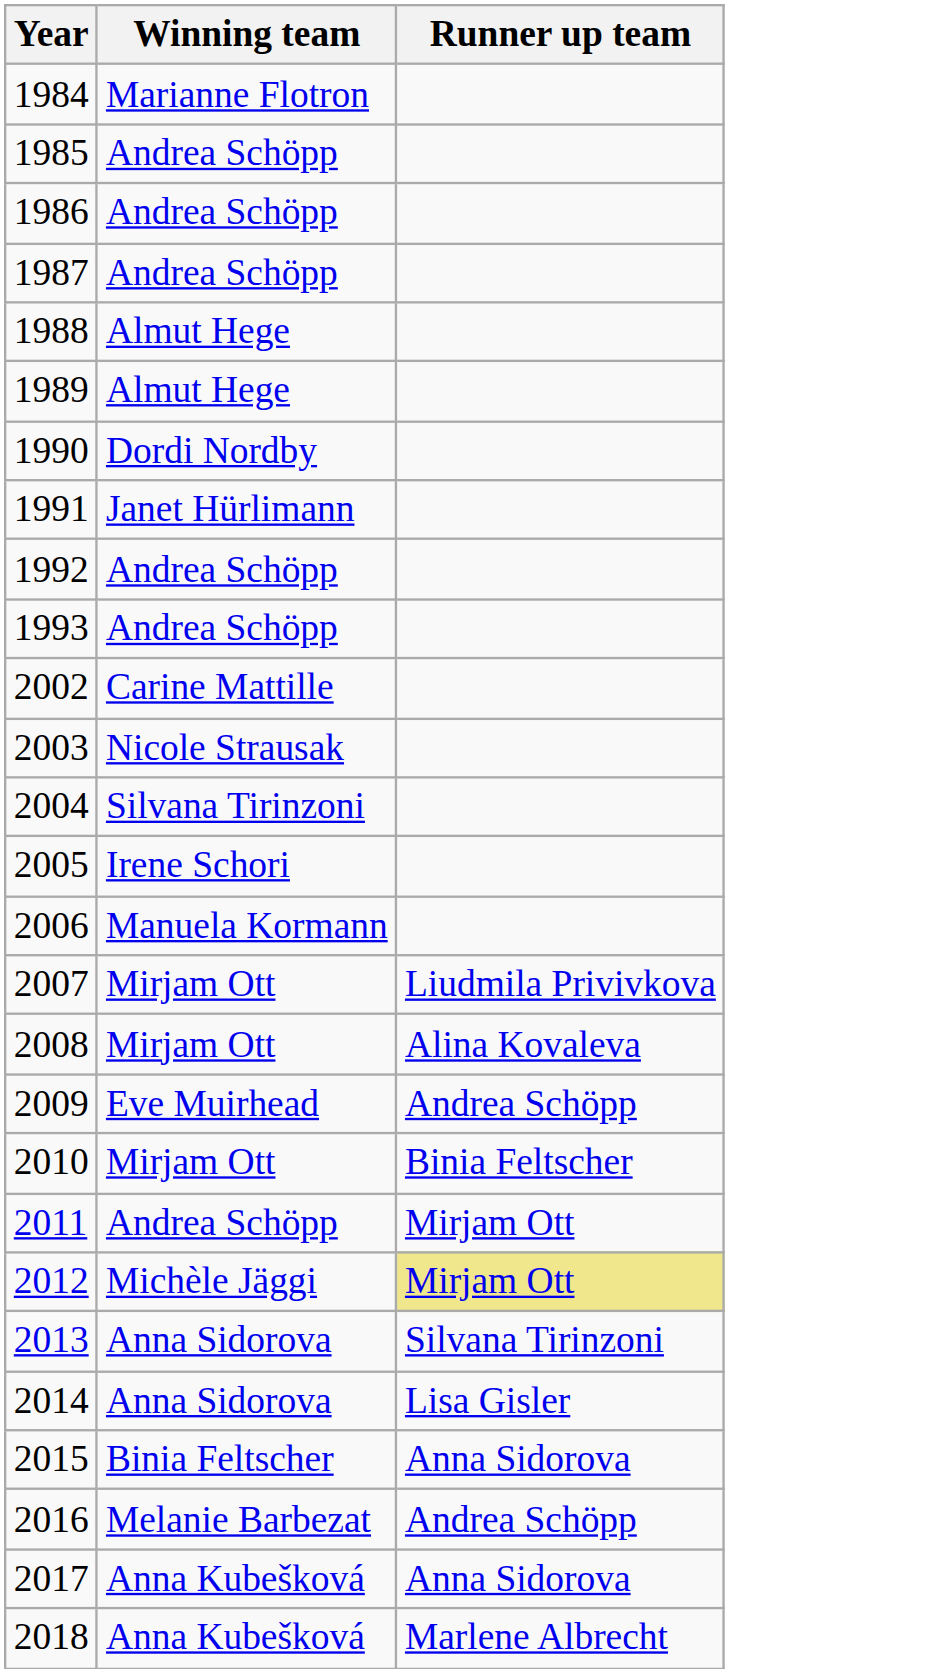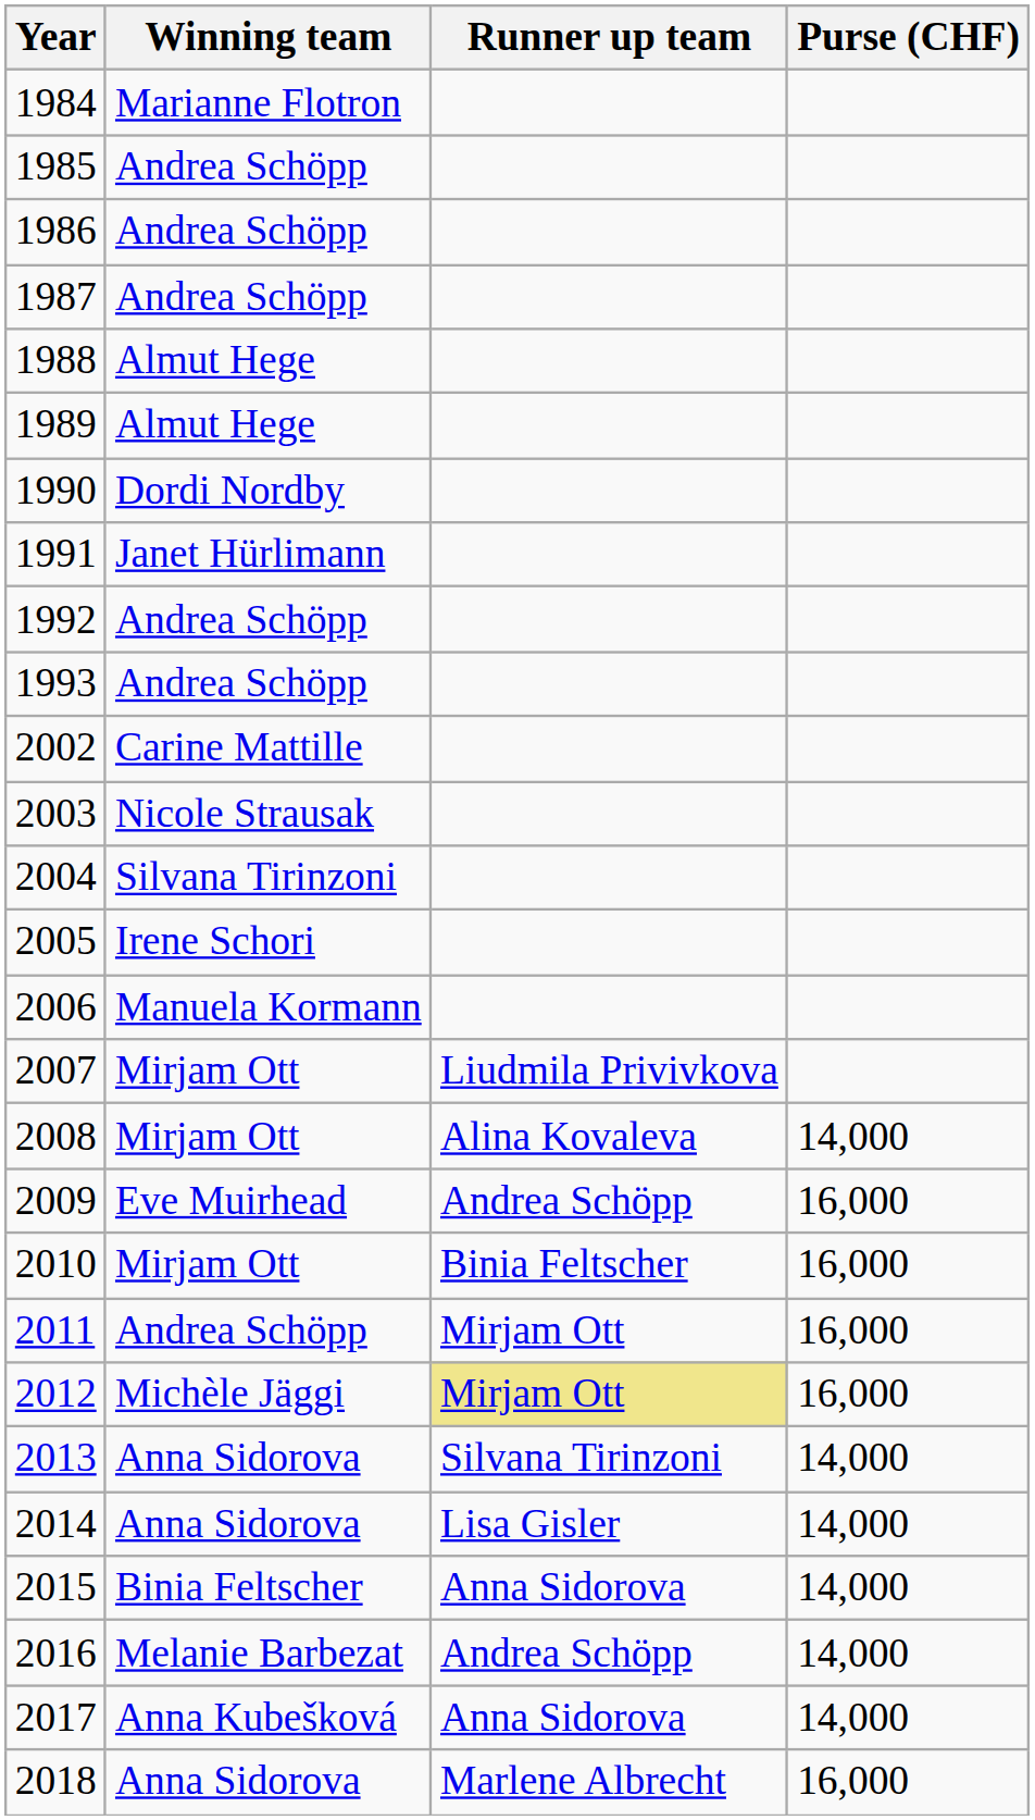 <table class="wikitable">
 <tr>
 <th>Year</th>
 <th>Winning team</th>
 <th>Runner up team</th>
+<th>Purse (CHF)</th>
 </tr>
 <tr>
 <td>1984</td>
 <td> <a href='#'>Marianne Flotron</a></td>
+<td></td>
 <td></td>
 </tr>
 <tr>
 <td>1985</td>
 <td> <a href='#'>Andrea Schöpp</a></td>
 <td></td>
+<td></td>
 </tr>
 <tr>
 <td>1986</td>
 <td> <a href='#'>Andrea Schöpp</a></td>
+<td></td>
 <td></td>
 </tr>
 <tr>
 <td>1987</td>
 <td> <a href='#'>Andrea Schöpp</a></td>
 <td></td>
+<td></td>
 </tr>
 <tr>
 <td>1988</td>
 <td> <a href='#'>Almut Hege</a></td>
+<td></td>
 <td></td>
 </tr>
 <tr>
 <td>1989</td>
 <td> <a href='#'>Almut Hege</a></td>
 <td></td>
+<td></td>
 </tr>
 <tr>
 <td>1990</td>
 <td> <a href='#'>Dordi Nordby</a></td>
+<td></td>
 <td></td>
 </tr>
 <tr>
 <td>1991</td>
 <td> <a href='#'>Janet Hürlimann</a></td>
 <td></td>
+<td></td>
 </tr>
 <tr>
 <td>1992</td>
 <td> <a href='#'>Andrea Schöpp</a></td>
+<td></td>
 <td></td>
 </tr>
 <tr>
 <td>1993</td>
 <td> <a href='#'>Andrea Schöpp</a></td>
 <td></td>
+<td></td>
 </tr>
 <tr>
 <td>2002</td>
 <td> <a href='#'>Carine Mattille</a></td>
+<td></td>
 <td></td>
 </tr>
 <tr>
 <td>2003</td>
 <td> <a href='#'>Nicole Strausak</a></td>
 <td></td>
+<td></td>
 </tr>
 <tr>
 <td>2004</td>
 <td> <a href='#'>Silvana Tirinzoni</a></td>
+<td></td>
 <td></td>
 </tr>
 <tr>
 <td>2005</td>
 <td> <a href='#'>Irene Schori</a></td>
 <td></td>
+<td></td>
 </tr>
 <tr>
 <td>2006</td>
 <td> <a href='#'>Manuela Kormann</a></td>
+<td></td>
 <td></td>
 </tr>
 <tr>
 <td>2007</td>
 <td> <a href='#'>Mirjam Ott</a></td>
 <td> <a href='#'>Liudmila Privivkova</a></td>
+<td></td>
 </tr>
 <tr>
 <td>2008</td>
 <td> <a href='#'>Mirjam Ott</a></td>
 <td> <a href='#'>Alina Kovaleva</a></td>
+<td>14,000</td>
 </tr>
 <tr>
 <td>2009</td>
 <td> <a href='#'>Eve Muirhead</a></td>
 <td> <a href='#'>Andrea Schöpp</a></td>
+<td>16,000</td>
 </tr>
 <tr>
 <td>2010</td>
 <td> <a href='#'>Mirjam Ott</a></td>
 <td> <a href='#'>Binia Feltscher</a></td>
+<td>16,000</td>
 </tr>
 <tr>
 <td><a href='#'>2011</a></td>
 <td> <a href='#'>Andrea Schöpp</a></td>
 <td> <a href='#'>Mirjam Ott</a></td>
+<td>16,000</td>
 </tr>
 <tr>
 <td><a href='#'>2012</a></td>
 <td> <a href='#'>Michèle Jäggi</a></td>
 <td style="background: khaki;"> <a href='#'>Mirjam Ott</a></td>
+<td>16,000</td>
 </tr>
 <tr>
 <td><a href='#'>2013</a></td>
 <td> <a href='#'>Anna Sidorova</a></td>
 <td> <a href='#'>Silvana Tirinzoni</a></td>
+<td>14,000</td>
 </tr>
 <tr>
 <td>2014</td>
 <td> <a href='#'>Anna Sidorova</a></td>
 <td> <a href='#'>Lisa Gisler</a></td>
+<td>14,000</td>
 </tr>
 <tr>
 <td>2015</td>
 <td> <a href='#'>Binia Feltscher</a></td>
 <td> <a href='#'>Anna Sidorova</a></td>
+<td>14,000</td>
 </tr>
 <tr>
 <td>2016</td>
 <td> <a href='#'>Melanie Barbezat</a></td>
 <td> <a href='#'>Andrea Schöpp</a></td>
+<td>14,000</td>
 </tr>
 <tr>
 <td>2017</td>
 <td> <a href='#'>Anna Kubešková</a></td>
 <td> <a href='#'>Anna Sidorova</a></td>
+<td>14,000</td>
 </tr>
 <tr>
 <td>2018</td>
-<td> <a href='#'>Anna Kubešková</a></td>
+<td> <a href='#'>Anna Sidorova</a></td>
 <td> <a href='#'>Marlene Albrecht</a></td>
+<td>16,000</td>
 </tr>
 </table>
